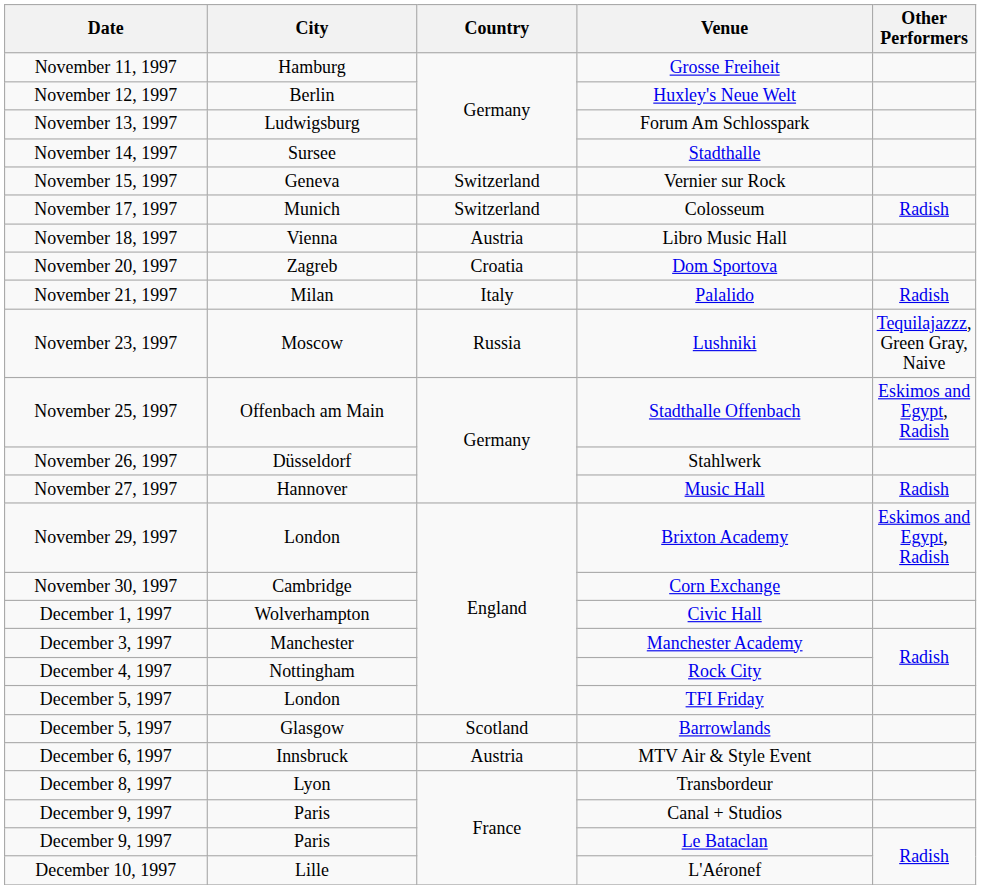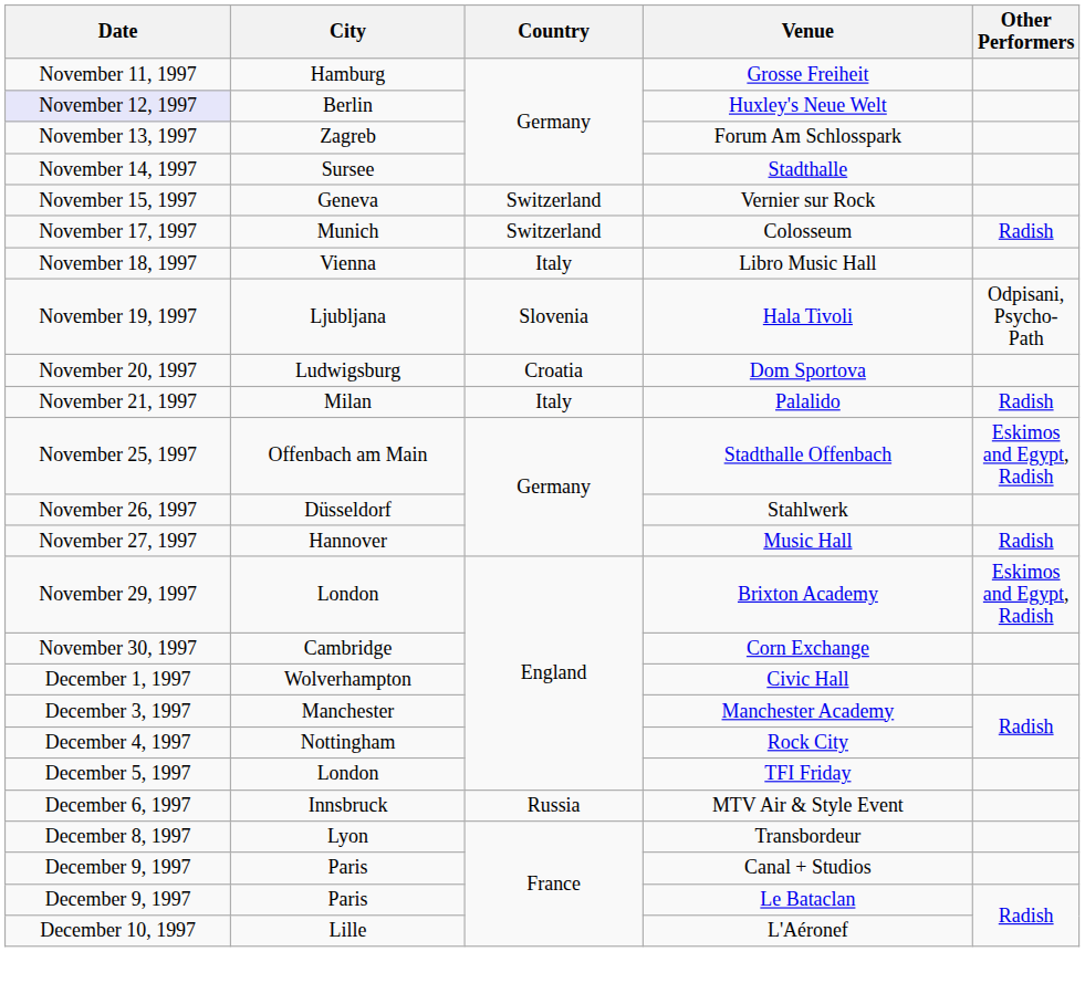 <table class="wikitable" style="text-align:center;">
 <tr>
 <th style="width:200px;">Date</th>
 <th style="width:200px;">City</th>
 <th style="width:150px;">Country</th>
 <th style="width:300px;">Venue</th>
 <th>Other Performers</th>
 </tr>
 <tr>
 <td>November 11, 1997</td>
 <td>Hamburg</td>
 <td rowspan="4">Germany</td>
 <td><a href='#'>Grosse Freiheit</a></td>
 <td></td>
 </tr>
 <tr>
-<td>November 12, 1997</td>
+<td style="background: lavender;">November 12, 1997</td>
 <td>Berlin</td>
 <td><a href='#'>Huxley's Neue Welt</a></td>
 <td></td>
 </tr>
 <tr>
 <td>November 13, 1997</td>
-<td>Ludwigsburg</td>
+<td>Zagreb</td>
 <td>Forum Am Schlosspark</td>
 <td></td>
 </tr>
 <tr>
 <td>November 14, 1997</td>
 <td>Sursee</td>
 <td><a href='#'>Stadthalle</a></td>
 <td></td>
 </tr>
 <tr>
 <td>November 15, 1997</td>
 <td>Geneva</td>
 <td>Switzerland</td>
 <td>Vernier sur Rock</td>
 <td></td>
 </tr>
 <tr>
 <td>November 17, 1997</td>
 <td>Munich</td>
 <td>Switzerland</td>
 <td>Colosseum</td>
 <td><a href='#'>Radish</a></td>
 </tr>
 <tr>
 <td>November 18, 1997</td>
 <td>Vienna</td>
-<td>Austria</td>
+<td>Italy</td>
 <td>Libro Music Hall</td>
 <td></td>
 </tr>
 <tr>
+<td>November 19, 1997</td>
+<td>Ljubljana</td>
+<td>Slovenia</td>
+<td><a href='#'>Hala Tivoli</a></td>
+<td>Odpisani, Psycho-Path</td>
+</tr>
+<tr>
 <td>November 20, 1997</td>
-<td>Zagreb</td>
+<td>Ludwigsburg</td>
 <td>Croatia</td>
 <td><a href='#'>Dom Sportova</a></td>
 <td></td>
 </tr>
 <tr>
 <td>November 21, 1997</td>
 <td>Milan</td>
 <td>Italy</td>
 <td><a href='#'>Palalido</a></td>
 <td><a href='#'>Radish</a></td>
-</tr>
-<tr>
-<td>November 23, 1997</td>
-<td>Moscow</td>
-<td>Russia</td>
-<td><a href='#'>Lushniki</a></td>
-<td><a href='#'>Tequilajazzz</a>, Green Gray, Naive</td>
 </tr>
 <tr>
 <td>November 25, 1997</td>
 <td>Offenbach am Main</td>
 <td rowspan="3">Germany</td>
 <td><a href='#'>Stadthalle Offenbach</a></td>
 <td><a href='#'>Eskimos and Egypt</a>, <a href='#'>Radish</a></td>
 </tr>
 <tr>
 <td>November 26, 1997</td>
 <td>Düsseldorf</td>
 <td>Stahlwerk</td>
 <td></td>
 </tr>
 <tr>
 <td>November 27, 1997</td>
 <td>Hannover</td>
 <td><a href='#'>Music Hall</a></td>
 <td><a href='#'>Radish</a></td>
 </tr>
 <tr>
 <td>November 29, 1997</td>
 <td>London</td>
 <td rowspan="6">England</td>
 <td><a href='#'>Brixton Academy</a></td>
 <td><a href='#'>Eskimos and Egypt</a>, <a href='#'>Radish</a></td>
 </tr>
 <tr>
 <td>November 30, 1997</td>
 <td>Cambridge</td>
 <td><a href='#'>Corn Exchange</a></td>
 <td></td>
 </tr>
 <tr>
 <td>December 1, 1997</td>
 <td>Wolverhampton</td>
 <td><a href='#'>Civic Hall</a></td>
 <td></td>
 </tr>
 <tr>
 <td>December 3, 1997</td>
 <td>Manchester</td>
 <td><a href='#'>Manchester Academy</a></td>
 <td rowspan="2"><a href='#'>Radish</a></td>
 </tr>
 <tr>
 <td>December 4, 1997</td>
 <td>Nottingham</td>
 <td><a href='#'>Rock City</a></td>
 </tr>
 <tr>
 <td>December 5, 1997</td>
 <td>London</td>
 <td><a href='#'>TFI Friday</a></td>
 <td></td>
 </tr>
 <tr>
-<td>December 5, 1997</td>
-<td>Glasgow</td>
-<td>Scotland</td>
-<td><a href='#'>Barrowlands</a></td>
-<td></td>
-</tr>
-<tr>
 <td>December 6, 1997</td>
 <td>Innsbruck</td>
-<td>Austria</td>
+<td>Russia</td>
 <td>MTV Air & Style Event</td>
 <td></td>
 </tr>
 <tr>
 <td>December 8, 1997</td>
 <td>Lyon</td>
 <td rowspan="4">France</td>
 <td>Transbordeur</td>
 <td></td>
 </tr>
 <tr>
 <td>December 9, 1997</td>
 <td>Paris</td>
 <td>Canal + Studios</td>
 <td></td>
 </tr>
 <tr>
 <td>December 9, 1997</td>
 <td>Paris</td>
 <td><a href='#'>Le Bataclan</a></td>
 <td rowspan="2"><a href='#'>Radish</a></td>
 </tr>
 <tr>
 <td>December 10, 1997</td>
 <td>Lille</td>
 <td>L'Aéronef</td>
 </tr>
 </table>
